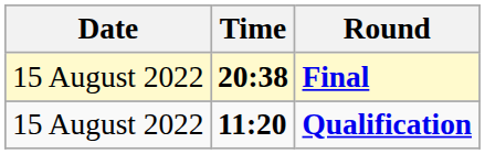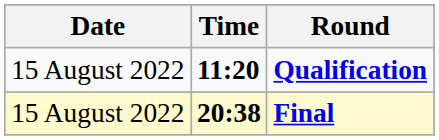 <table class="wikitable">
 <tr>
 <th>Date</th>
 <th>Time</th>
 <th>Round</th>
 </tr>
+<tr>
+<td>15 August 2022</td>
+<td><strong>11:20</strong></td>
+<td><strong><a href='#'>Qualification</a></strong></td>
+</tr>
 <tr style=background:lemonchiffon>
 <td>15 August 2022</td>
 <td><strong>20:38</strong></td>
 <td><strong><a href='#'>Final</a></strong></td>
 </tr>
-<tr>
-<td>15 August 2022</td>
-<td><strong>11:20</strong></td>
-<td><strong><a href='#'>Qualification</a></strong></td>
-</tr>
 </table>
